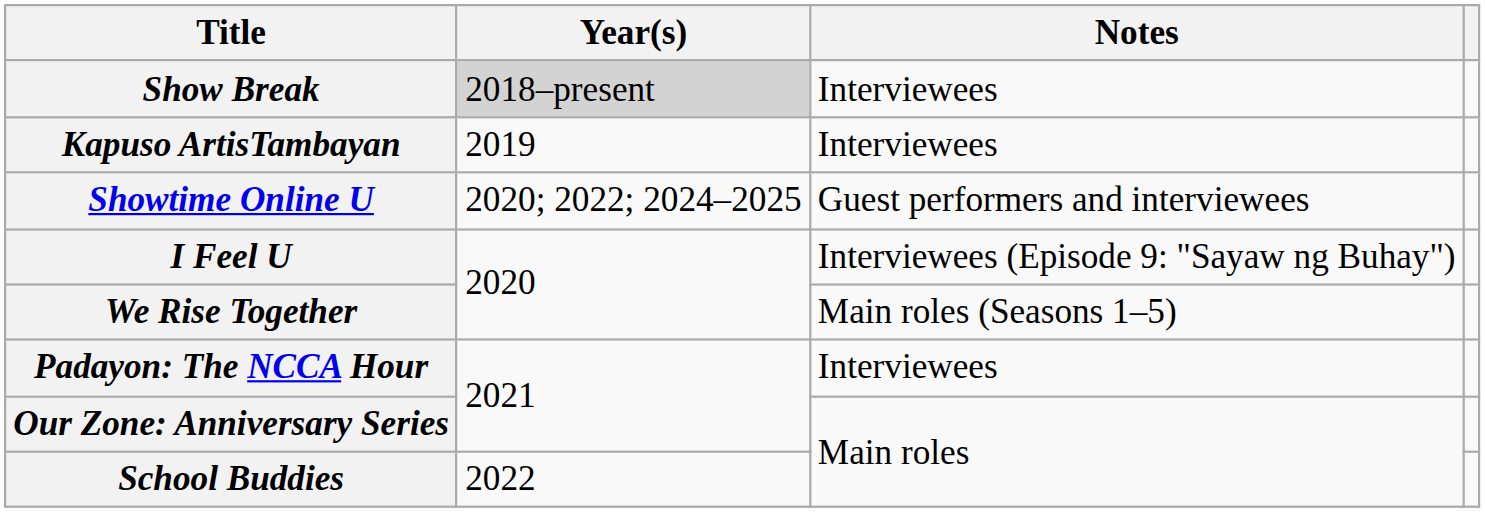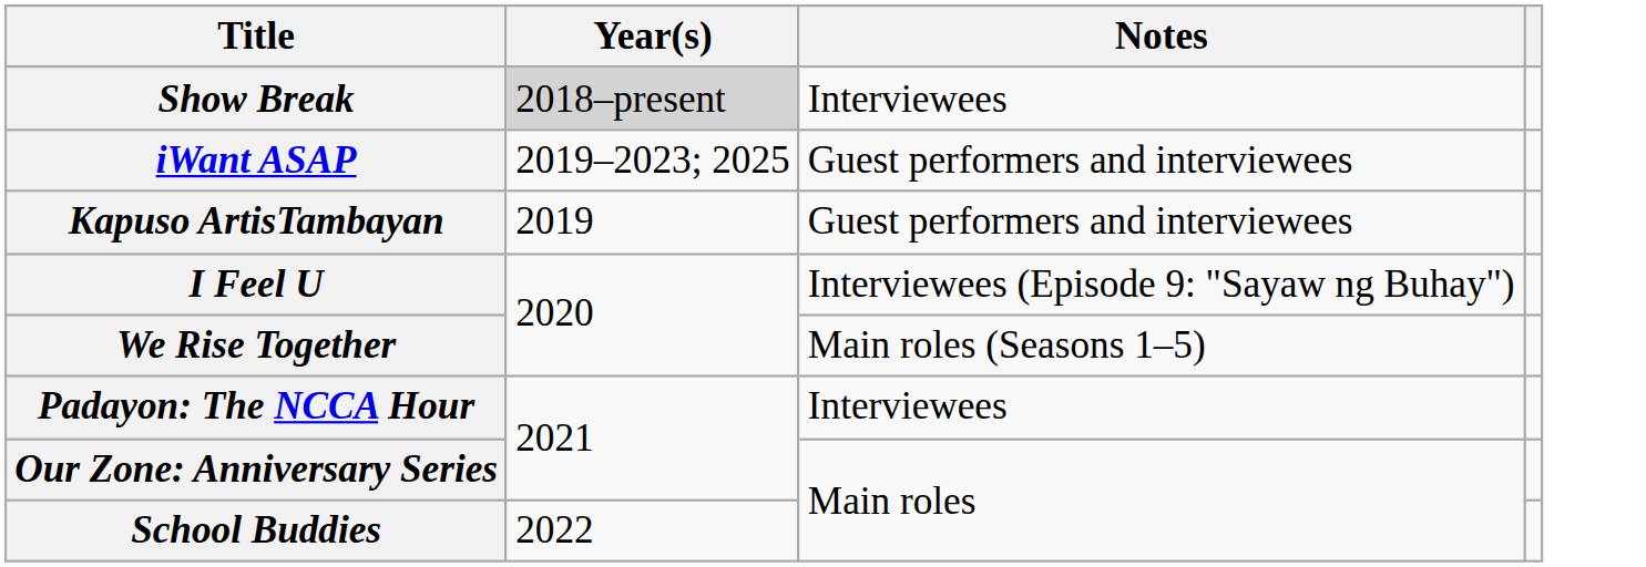 <table class="wikitable sortable plainrowheaders">
 <tr>
 <th scope="col">Title</th>
 <th scope="col">Year(s)</th>
 <th class="unsortable" scope="col">Notes</th>
 <th class="unsortable" scope="col"></th>
 </tr>
 <tr>
 <th scope="row"><em>Show Break</em></th>
 <td style="background: lightgrey;">2018–present</td>
 <td>Interviewees</td>
 <td style="text-align:center;"></td>
 </tr>
 <tr>
-<th scope="row"><em>Kapuso ArtisTambayan</em></th>
-<td>2019</td>
-<td>Interviewees</td>
+<th scope="row"><a href='#'><em>iWant ASAP</em></a></th>
+<td>2019–2023; 2025</td>
+<td>Guest performers and interviewees</td>
 <td style="text-align:center;"></td>
 </tr>
 <tr>
-<th scope="row"><a href='#'><em>Showtime Online U</em></a></th>
-<td>2020; 2022; 2024–2025</td>
+<th scope="row"><em>Kapuso ArtisTambayan</em></th>
+<td>2019</td>
 <td>Guest performers and interviewees</td>
 <td style="text-align:center;"></td>
 </tr>
 <tr>
 <th scope="row"><em>I Feel U</em></th>
 <td rowspan="2">2020</td>
 <td>Interviewees (Episode 9: "Sayaw ng Buhay")</td>
 <td style="text-align:center;"></td>
 </tr>
 <tr>
 <th scope="row"><em>We Rise Together</em></th>
 <td>Main roles (Seasons 1–5)</td>
 <td style="text-align:center;"></td>
 </tr>
 <tr>
 <th scope="row"><em>Padayon: The <a href='#'>NCCA</a> Hour</em></th>
 <td rowspan="2">2021</td>
 <td>Interviewees</td>
 <td style="text-align:center;"></td>
 </tr>
 <tr>
 <th scope="row"><em>Our Zone: Anniversary Series</em></th>
 <td rowspan="2">Main roles</td>
 <td style="text-align:center;"></td>
 </tr>
 <tr>
 <th scope="row"><em>School Buddies</em></th>
 <td>2022</td>
 <td style="text-align:center;"></td>
 </tr>
 </table>
